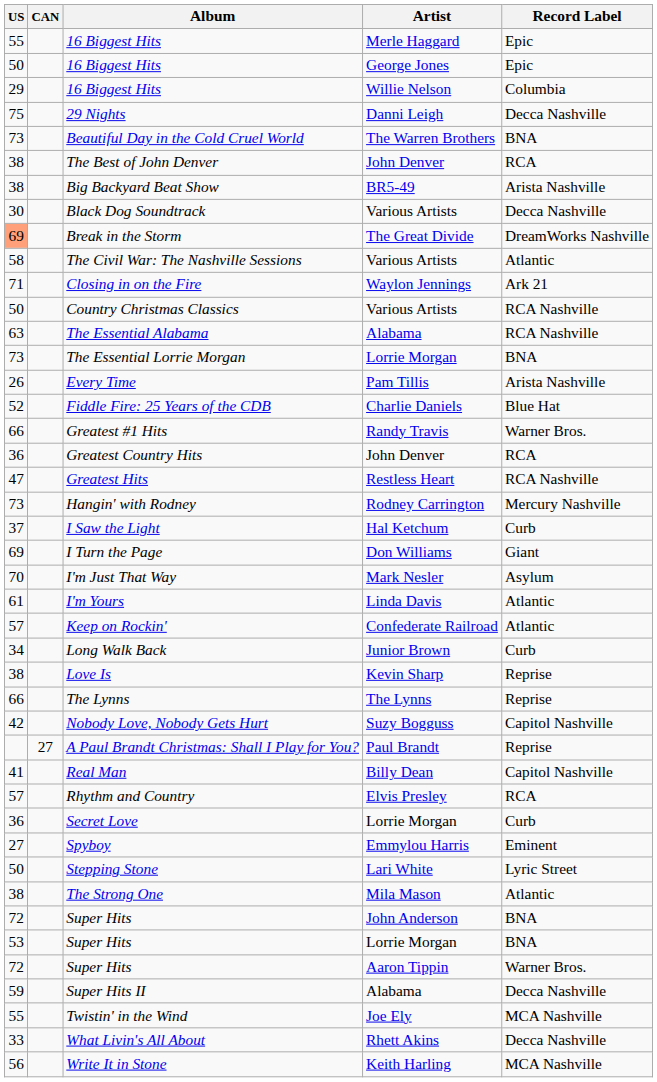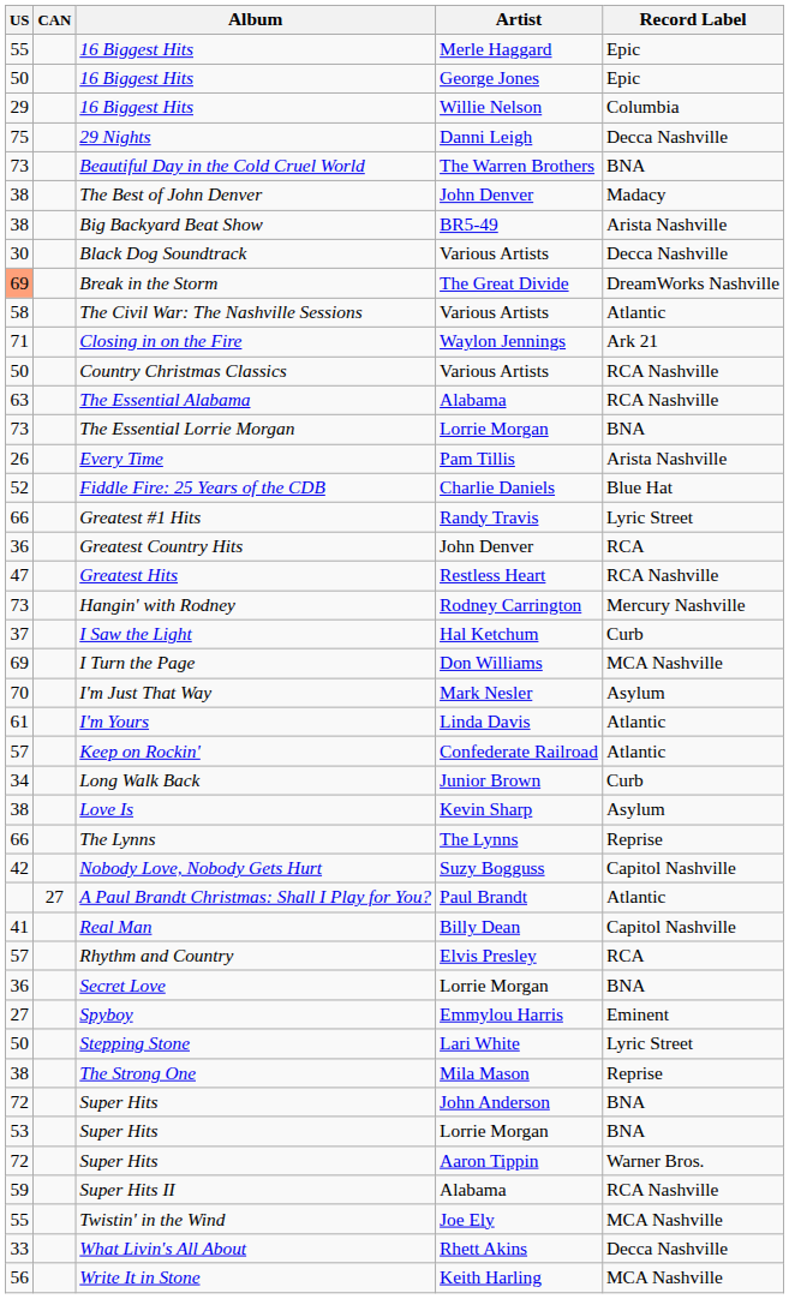 <table class="wikitable sortable">
 <tr>
 <th><small>US</small></th>
 <th><small>CAN</small></th>
 <th>Album</th>
 <th>Artist</th>
 <th>Record Label</th>
 </tr>
 <tr>
 <td align="center">55</td>
 <td align="center"></td>
 <td><em><a href='#'>16 Biggest Hits</a></em></td>
 <td><a href='#'>Merle Haggard</a></td>
 <td>Epic</td>
 </tr>
 <tr>
 <td align="center">50</td>
 <td align="center"></td>
 <td><em><a href='#'>16 Biggest Hits</a></em></td>
 <td><a href='#'>George Jones</a></td>
 <td>Epic</td>
 </tr>
 <tr>
 <td align="center">29</td>
 <td align="center"></td>
 <td><em><a href='#'>16 Biggest Hits</a></em></td>
 <td><a href='#'>Willie Nelson</a></td>
 <td>Columbia</td>
 </tr>
 <tr>
 <td align="center">75</td>
 <td align="center"></td>
 <td><em><a href='#'>29 Nights</a></em></td>
 <td><a href='#'>Danni Leigh</a></td>
 <td>Decca Nashville</td>
 </tr>
 <tr>
 <td align="center">73</td>
 <td align="center"></td>
 <td><em><a href='#'>Beautiful Day in the Cold Cruel World</a></em></td>
 <td><a href='#'>The Warren Brothers</a></td>
 <td>BNA</td>
 </tr>
 <tr>
 <td align="center">38</td>
 <td align="center"></td>
 <td><em>The Best of John Denver</em></td>
 <td><a href='#'>John Denver</a></td>
-<td>RCA</td>
+<td>Madacy</td>
 </tr>
 <tr>
 <td align="center">38</td>
 <td align="center"></td>
 <td><em>Big Backyard Beat Show</em></td>
 <td><a href='#'>BR5-49</a></td>
 <td>Arista Nashville</td>
 </tr>
 <tr>
 <td align="center">30</td>
 <td align="center"></td>
 <td><em>Black Dog Soundtrack</em></td>
 <td>Various Artists</td>
 <td>Decca Nashville</td>
 </tr>
 <tr>
 <td align="center" style="background: lightsalmon;">69</td>
 <td align="center"></td>
 <td><em>Break in the Storm</em></td>
 <td><a href='#'>The Great Divide</a></td>
 <td>DreamWorks Nashville</td>
 </tr>
 <tr>
 <td align="center">58</td>
 <td align="center"></td>
 <td><em>The Civil War: The Nashville Sessions</em></td>
 <td>Various Artists</td>
 <td>Atlantic</td>
 </tr>
 <tr>
 <td align="center">71</td>
 <td align="center"></td>
 <td><em><a href='#'>Closing in on the Fire</a></em></td>
 <td><a href='#'>Waylon Jennings</a></td>
 <td>Ark 21</td>
 </tr>
 <tr>
 <td align="center">50</td>
 <td align="center"></td>
 <td><em>Country Christmas Classics</em></td>
 <td>Various Artists</td>
 <td>RCA Nashville</td>
 </tr>
 <tr>
 <td align="center">63</td>
 <td align="center"></td>
 <td><em><a href='#'>The Essential Alabama</a></em></td>
 <td><a href='#'>Alabama</a></td>
 <td>RCA Nashville</td>
 </tr>
 <tr>
 <td align="center">73</td>
 <td align="center"></td>
 <td><em>The Essential Lorrie Morgan</em></td>
 <td><a href='#'>Lorrie Morgan</a></td>
 <td>BNA</td>
 </tr>
 <tr>
 <td align="center">26</td>
 <td align="center"></td>
 <td><em><a href='#'>Every Time</a></em></td>
 <td><a href='#'>Pam Tillis</a></td>
 <td>Arista Nashville</td>
 </tr>
 <tr>
 <td align="center">52</td>
 <td align="center"></td>
 <td><em><a href='#'>Fiddle Fire: 25 Years of the CDB</a></em></td>
 <td><a href='#'>Charlie Daniels</a></td>
 <td>Blue Hat</td>
 </tr>
 <tr>
 <td align="center">66</td>
 <td align="center"></td>
 <td><em>Greatest #1 Hits</em></td>
 <td><a href='#'>Randy Travis</a></td>
-<td>Warner Bros.</td>
+<td>Lyric Street</td>
 </tr>
 <tr>
 <td align="center">36</td>
 <td align="center"></td>
 <td><em>Greatest Country Hits</em></td>
 <td>John Denver</td>
 <td>RCA</td>
 </tr>
 <tr>
 <td align="center">47</td>
 <td align="center"></td>
 <td><em><a href='#'>Greatest Hits</a></em></td>
 <td><a href='#'>Restless Heart</a></td>
 <td>RCA Nashville</td>
 </tr>
 <tr>
 <td align="center">73</td>
 <td align="center"></td>
 <td><em>Hangin' with Rodney</em></td>
 <td><a href='#'>Rodney Carrington</a></td>
 <td>Mercury Nashville</td>
 </tr>
 <tr>
 <td align="center">37</td>
 <td align="center"></td>
 <td><em><a href='#'>I Saw the Light</a></em></td>
 <td><a href='#'>Hal Ketchum</a></td>
 <td>Curb</td>
 </tr>
 <tr>
 <td align="center">69</td>
 <td align="center"></td>
 <td><em>I Turn the Page</em></td>
 <td><a href='#'>Don Williams</a></td>
-<td>Giant</td>
+<td>MCA Nashville</td>
 </tr>
 <tr>
 <td align="center">70</td>
 <td align="center"></td>
 <td><em>I'm Just That Way</em></td>
 <td><a href='#'>Mark Nesler</a></td>
 <td>Asylum</td>
 </tr>
 <tr>
 <td align="center">61</td>
 <td align="center"></td>
 <td><em><a href='#'>I'm Yours</a></em></td>
 <td><a href='#'>Linda Davis</a></td>
 <td>Atlantic</td>
 </tr>
 <tr>
 <td align="center">57</td>
 <td align="center"></td>
 <td><em><a href='#'>Keep on Rockin'</a></em></td>
 <td><a href='#'>Confederate Railroad</a></td>
 <td>Atlantic</td>
 </tr>
 <tr>
 <td align="center">34</td>
 <td align="center"></td>
 <td><em>Long Walk Back</em></td>
 <td><a href='#'>Junior Brown</a></td>
 <td>Curb</td>
 </tr>
 <tr>
 <td align="center">38</td>
 <td align="center"></td>
 <td><em><a href='#'>Love Is</a></em></td>
 <td><a href='#'>Kevin Sharp</a></td>
-<td>Reprise</td>
+<td>Asylum</td>
 </tr>
 <tr>
 <td align="center">66</td>
 <td align="center"></td>
 <td><em>The Lynns</em></td>
 <td><a href='#'>The Lynns</a></td>
 <td>Reprise</td>
 </tr>
 <tr>
 <td align="center">42</td>
 <td align="center"></td>
 <td><em><a href='#'>Nobody Love, Nobody Gets Hurt</a></em></td>
 <td><a href='#'>Suzy Bogguss</a></td>
 <td>Capitol Nashville</td>
 </tr>
 <tr>
 <td align="center"></td>
 <td align="center">27</td>
 <td><em><a href='#'>A Paul Brandt Christmas: Shall I Play for You?</a></em></td>
 <td><a href='#'>Paul Brandt</a></td>
-<td>Reprise</td>
+<td>Atlantic</td>
 </tr>
 <tr>
 <td align="center">41</td>
 <td align="center"></td>
 <td><em><a href='#'>Real Man</a></em></td>
 <td><a href='#'>Billy Dean</a></td>
 <td>Capitol Nashville</td>
 </tr>
 <tr>
 <td align="center">57</td>
 <td align="center"></td>
 <td><em>Rhythm and Country</em></td>
 <td><a href='#'>Elvis Presley</a></td>
 <td>RCA</td>
 </tr>
 <tr>
 <td align="center">36</td>
 <td align="center"></td>
 <td><em><a href='#'>Secret Love</a></em></td>
 <td>Lorrie Morgan</td>
-<td>Curb</td>
+<td>BNA</td>
 </tr>
 <tr>
 <td align="center">27</td>
 <td align="center"></td>
 <td><em><a href='#'>Spyboy</a></em></td>
 <td><a href='#'>Emmylou Harris</a></td>
 <td>Eminent</td>
 </tr>
 <tr>
 <td align="center">50</td>
 <td align="center"></td>
 <td><em><a href='#'>Stepping Stone</a></em></td>
 <td><a href='#'>Lari White</a></td>
 <td>Lyric Street</td>
 </tr>
 <tr>
 <td align="center">38</td>
 <td align="center"></td>
 <td><em><a href='#'>The Strong One</a></em></td>
 <td><a href='#'>Mila Mason</a></td>
-<td>Atlantic</td>
+<td>Reprise</td>
 </tr>
 <tr>
 <td align="center">72</td>
 <td align="center"></td>
 <td><em>Super Hits</em></td>
 <td><a href='#'>John Anderson</a></td>
 <td>BNA</td>
 </tr>
 <tr>
 <td align="center">53</td>
 <td align="center"></td>
 <td><em>Super Hits</em></td>
 <td>Lorrie Morgan</td>
 <td>BNA</td>
 </tr>
 <tr>
 <td align="center">72</td>
 <td align="center"></td>
 <td><em>Super Hits</em></td>
 <td><a href='#'>Aaron Tippin</a></td>
 <td>Warner Bros.</td>
 </tr>
 <tr>
 <td align="center">59</td>
 <td align="center"></td>
 <td><em>Super Hits II</em></td>
 <td>Alabama</td>
-<td>Decca Nashville</td>
+<td>RCA Nashville</td>
 </tr>
 <tr>
 <td align="center">55</td>
 <td align="center"></td>
 <td><em>Twistin' in the Wind</em></td>
 <td><a href='#'>Joe Ely</a></td>
 <td>MCA Nashville</td>
 </tr>
 <tr>
 <td align="center">33</td>
 <td align="center"></td>
 <td><em><a href='#'>What Livin's All About</a></em></td>
 <td><a href='#'>Rhett Akins</a></td>
 <td>Decca Nashville</td>
 </tr>
 <tr>
 <td align="center">56</td>
 <td align="center"></td>
 <td><em><a href='#'>Write It in Stone</a></em></td>
 <td><a href='#'>Keith Harling</a></td>
 <td>MCA Nashville</td>
 </tr>
 </table>
